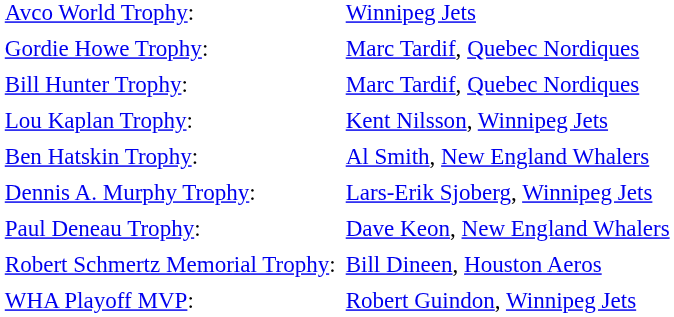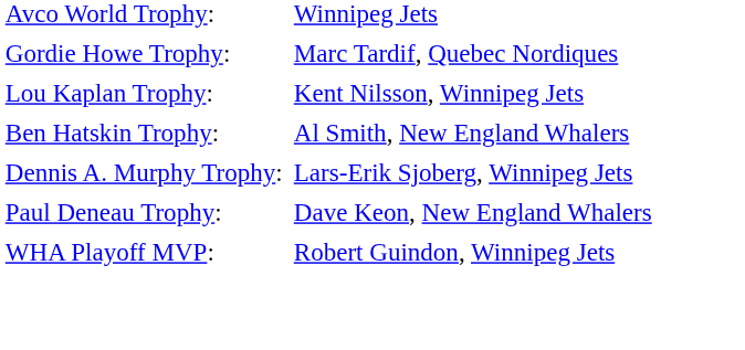 <table cellpadding="3" cellspacing="1">
 <tr>
 <td><a href='#'>Avco World Trophy</a>:</td>
 <td><a href='#'>Winnipeg Jets</a></td>
 </tr>
 <tr>
 <td><a href='#'>Gordie Howe Trophy</a>:</td>
-<td><a href='#'>Marc Tardif</a>, <a href='#'>Quebec Nordiques</a></td>
-</tr>
-<tr>
-<td><a href='#'>Bill Hunter Trophy</a>:</td>
 <td><a href='#'>Marc Tardif</a>, <a href='#'>Quebec Nordiques</a></td>
 </tr>
 <tr>
 <td><a href='#'>Lou Kaplan Trophy</a>:</td>
 <td><a href='#'>Kent Nilsson</a>, <a href='#'>Winnipeg Jets</a></td>
 </tr>
 <tr>
 <td><a href='#'>Ben Hatskin Trophy</a>:</td>
 <td><a href='#'>Al Smith</a>, <a href='#'>New England Whalers</a></td>
 </tr>
 <tr>
 <td><a href='#'>Dennis A. Murphy Trophy</a>:</td>
 <td><a href='#'>Lars-Erik Sjoberg</a>, <a href='#'>Winnipeg Jets</a></td>
 </tr>
 <tr>
 <td><a href='#'>Paul Deneau Trophy</a>:</td>
 <td><a href='#'>Dave Keon</a>, <a href='#'>New England Whalers</a></td>
 </tr>
 <tr>
-<td><a href='#'>Robert Schmertz Memorial Trophy</a>:</td>
-<td><a href='#'>Bill Dineen</a>, <a href='#'>Houston Aeros</a></td>
-</tr>
-<tr>
 <td><a href='#'>WHA Playoff MVP</a>:</td>
 <td><a href='#'>Robert Guindon</a>, <a href='#'>Winnipeg Jets</a></td>
 </tr>
 </table>
